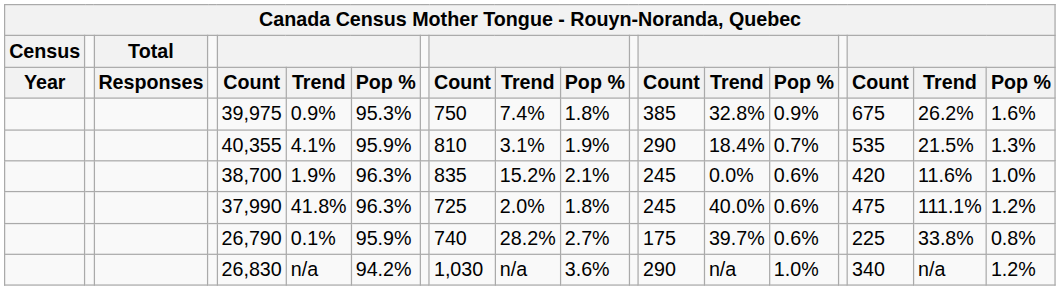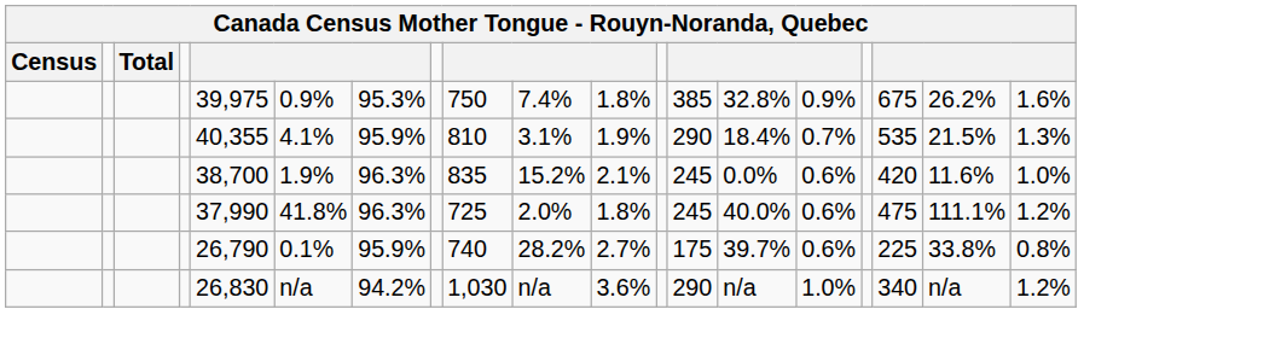 <table class="wikitable">
 <tr>
 <th colspan="19">Canada Census Mother Tongue - Rouyn-Noranda, Quebec</th>
 </tr>
 <tr>
 <th>Census</th>
 <td></td>
 <th>Total</th>
 <td colspan="1"></td>
 <th colspan="3"></th>
 <td colspan="1"></td>
 <th colspan="3"></th>
 <td colspan="1"></td>
 <th colspan="3"></th>
 <td colspan="1"></td>
 <th colspan="3"></th>
-</tr>
-<tr>
-<th>Year</th>
-<td></td>
-<th>Responses</th>
-<td></td>
-<th>Count</th>
-<th>Trend</th>
-<th>Pop %</th>
-<td></td>
-<th>Count</th>
-<th>Trend</th>
-<th>Pop %</th>
-<td></td>
-<th>Count</th>
-<th>Trend</th>
-<th>Pop %</th>
-<td></td>
-<th>Count</th>
-<th>Trend</th>
-<th>Pop %</th>
 </tr>
 <tr>
 <td></td>
 <td></td>
 <td></td>
 <td></td>
 <td>39,975</td>
 <td> 0.9%</td>
 <td>95.3%</td>
 <td></td>
 <td>750</td>
 <td> 7.4%</td>
 <td>1.8%</td>
 <td></td>
 <td>385</td>
 <td> 32.8%</td>
 <td>0.9%</td>
 <td></td>
 <td>675</td>
 <td> 26.2%</td>
 <td>1.6%</td>
 </tr>
 <tr>
 <td></td>
 <td></td>
 <td></td>
 <td></td>
 <td>40,355</td>
 <td> 4.1%</td>
 <td>95.9%</td>
 <td></td>
 <td>810</td>
 <td> 3.1%</td>
 <td>1.9%</td>
 <td></td>
 <td>290</td>
 <td> 18.4%</td>
 <td>0.7%</td>
 <td></td>
 <td>535</td>
 <td> 21.5%</td>
 <td>1.3%</td>
 </tr>
 <tr>
 <td></td>
 <td></td>
 <td></td>
 <td></td>
 <td>38,700</td>
 <td> 1.9%</td>
 <td>96.3%</td>
 <td></td>
 <td>835</td>
 <td> 15.2%</td>
 <td>2.1%</td>
 <td></td>
 <td>245</td>
 <td> 0.0%</td>
 <td>0.6%</td>
 <td></td>
 <td>420</td>
 <td> 11.6%</td>
 <td>1.0%</td>
 </tr>
 <tr>
 <td></td>
 <td></td>
 <td></td>
 <td></td>
 <td>37,990</td>
 <td> 41.8%</td>
 <td>96.3%</td>
 <td></td>
 <td>725</td>
 <td> 2.0%</td>
 <td>1.8%</td>
 <td></td>
 <td>245</td>
 <td> 40.0%</td>
 <td>0.6%</td>
 <td></td>
 <td>475</td>
 <td> 111.1%</td>
 <td>1.2%</td>
 </tr>
 <tr>
 <td></td>
 <td></td>
 <td></td>
 <td></td>
 <td>26,790</td>
 <td> 0.1%</td>
 <td>95.9%</td>
 <td></td>
 <td>740</td>
 <td> 28.2%</td>
 <td>2.7%</td>
 <td></td>
 <td>175</td>
 <td> 39.7%</td>
 <td>0.6%</td>
 <td></td>
 <td>225</td>
 <td> 33.8%</td>
 <td>0.8%</td>
 </tr>
 <tr>
 <td></td>
 <td></td>
 <td></td>
 <td></td>
 <td>26,830</td>
 <td>n/a</td>
 <td>94.2%</td>
 <td></td>
 <td>1,030</td>
 <td>n/a</td>
 <td>3.6%</td>
 <td></td>
 <td>290</td>
 <td>n/a</td>
 <td>1.0%</td>
 <td></td>
 <td>340</td>
 <td>n/a</td>
 <td>1.2%</td>
 </tr>
 </table>
